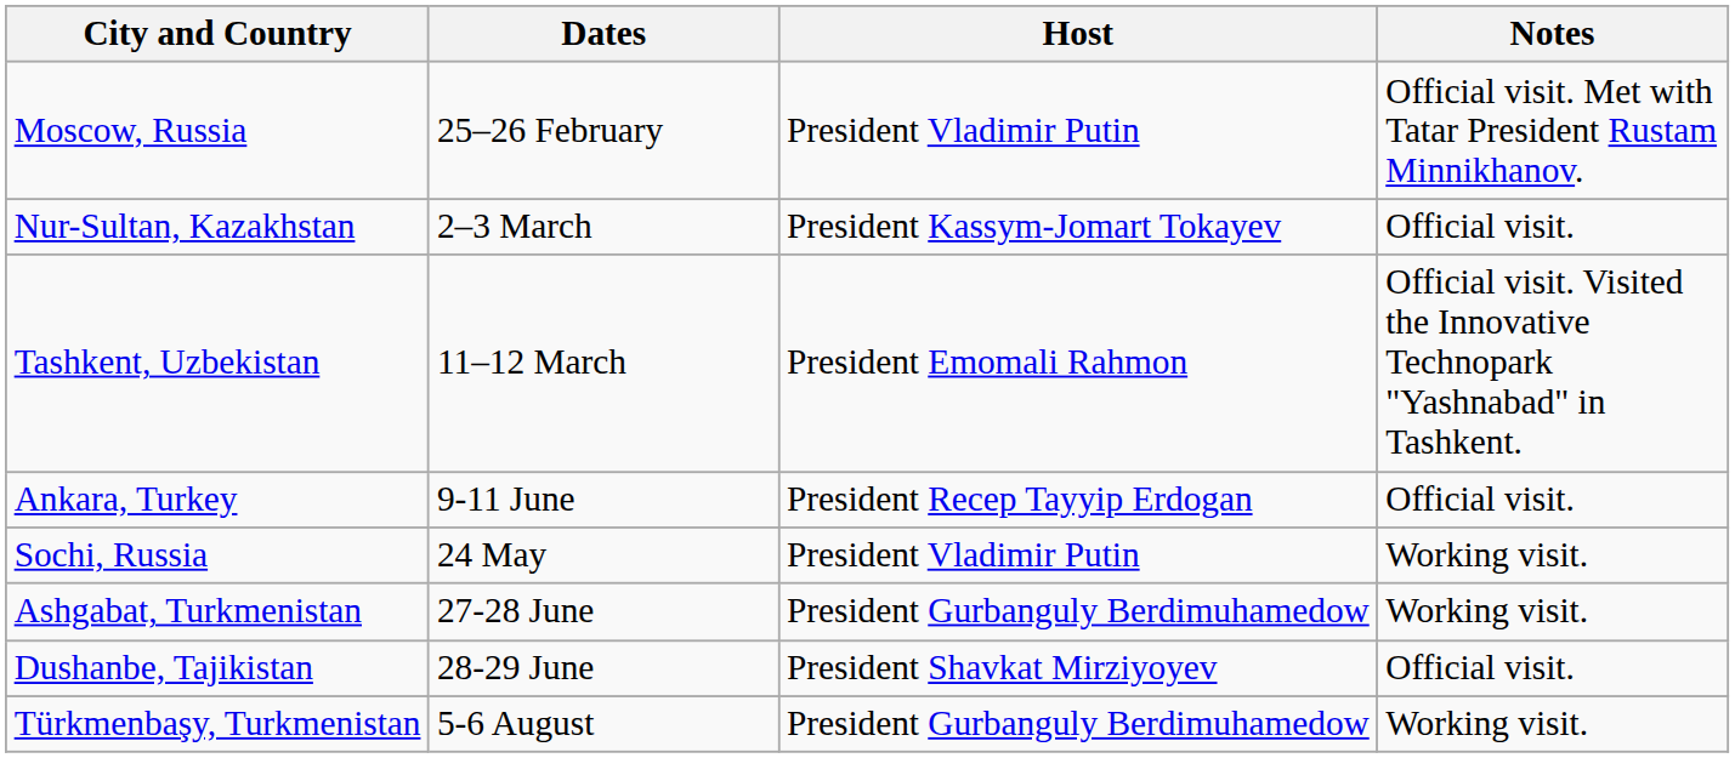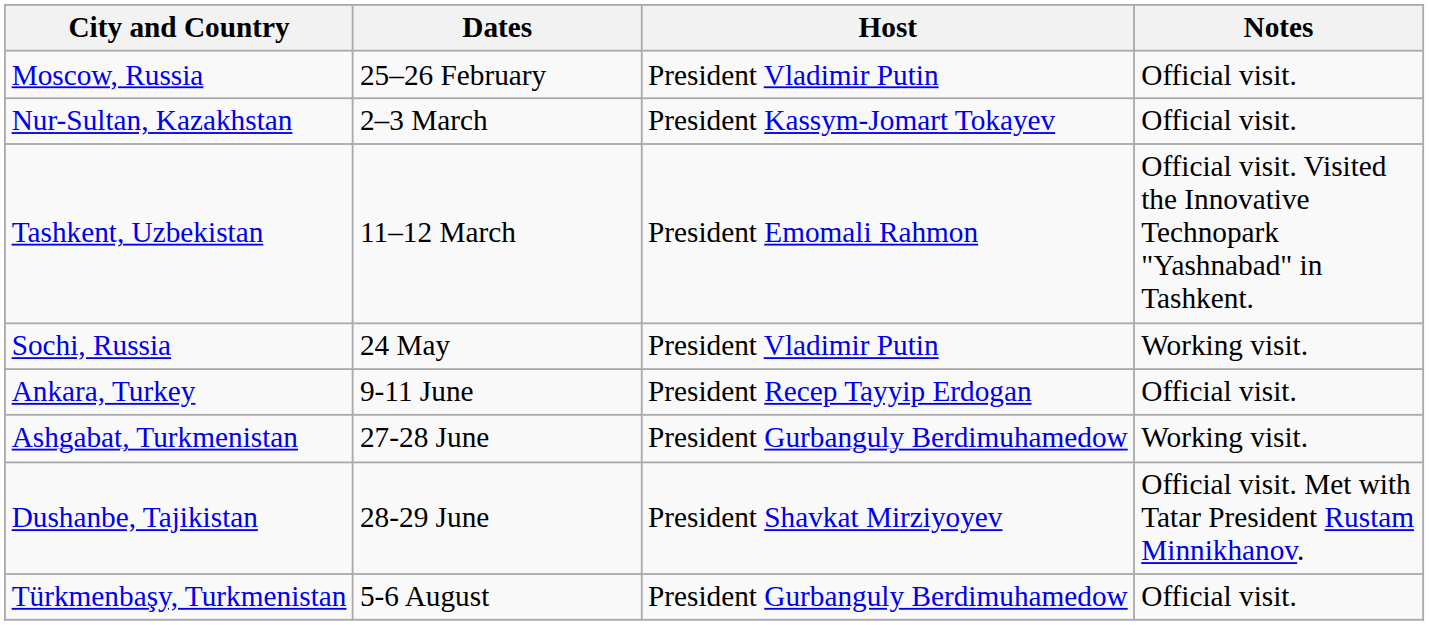 <table class="wikitable ">
 <tr>
 <th rowspan="1">City and Country</th>
 <th rowspan="1" align="center" width="150">Dates</th>
 <th colspan="1" align="center">Host</th>
 <th rowspan="1" align="center" width="150">Notes</th>
 </tr>
 <tr>
 <td><a href='#'>Moscow, Russia</a></td>
 <td>25–26 February</td>
 <td>President <a href='#'>Vladimir Putin</a></td>
-<td>Official visit. Met with Tatar President <a href='#'>Rustam Minnikhanov</a>.</td>
+<td>Official visit.</td>
 </tr>
 <tr>
 <td><a href='#'>Nur-Sultan, Kazakhstan</a></td>
 <td>2–3 March</td>
 <td>President <a href='#'>Kassym-Jomart Tokayev</a></td>
 <td>Official visit.</td>
 </tr>
 <tr>
 <td><a href='#'>Tashkent, Uzbekistan</a></td>
 <td>11–12 March</td>
 <td>President <a href='#'>Emomali Rahmon</a></td>
 <td>Official visit. Visited the Innovative Technopark "Yashnabad" in Tashkent.</td>
 </tr>
 <tr>
+<td><a href='#'>Sochi, Russia</a></td>
+<td>24 May</td>
+<td>President <a href='#'>Vladimir Putin</a></td>
+<td>Working visit.</td>
+</tr>
+<tr>
 <td><a href='#'>Ankara, Turkey</a></td>
 <td>9-11 June</td>
 <td>President <a href='#'>Recep Tayyip Erdogan</a></td>
 <td>Official visit.</td>
-</tr>
-<tr>
-<td><a href='#'>Sochi, Russia</a></td>
-<td>24 May</td>
-<td>President <a href='#'>Vladimir Putin</a></td>
-<td>Working visit.</td>
 </tr>
 <tr>
 <td><a href='#'>Ashgabat, Turkmenistan</a></td>
 <td>27-28 June</td>
 <td>President <a href='#'>Gurbanguly Berdimuhamedow</a></td>
 <td>Working visit.</td>
 </tr>
 <tr>
 <td><a href='#'>Dushanbe, Tajikistan</a></td>
 <td>28-29 June</td>
 <td>President <a href='#'>Shavkat Mirziyoyev</a></td>
-<td>Official visit.</td>
+<td>Official visit. Met with Tatar President <a href='#'>Rustam Minnikhanov</a>.</td>
 </tr>
 <tr>
 <td><a href='#'>Türkmenbaşy, Turkmenistan</a></td>
 <td>5-6 August</td>
 <td>President <a href='#'>Gurbanguly Berdimuhamedow</a></td>
-<td>Working visit.</td>
+<td>Official visit.</td>
 </tr>
 </table>
